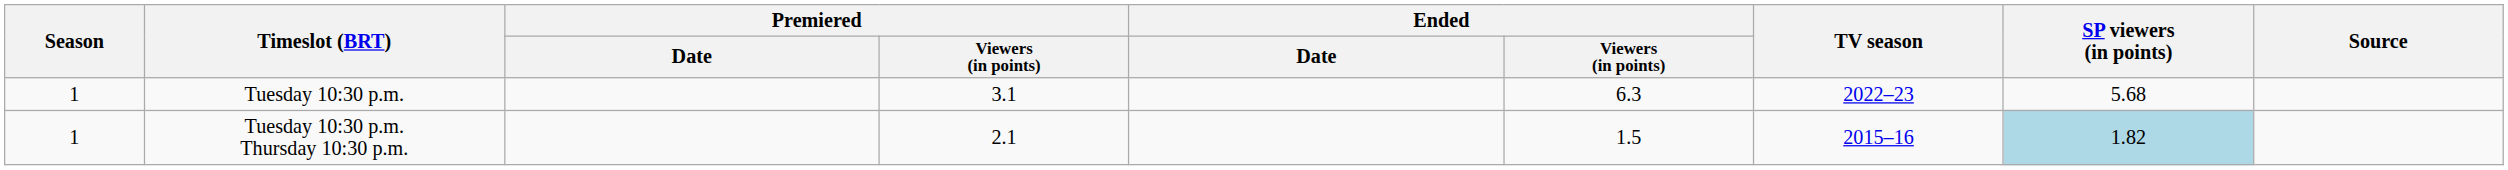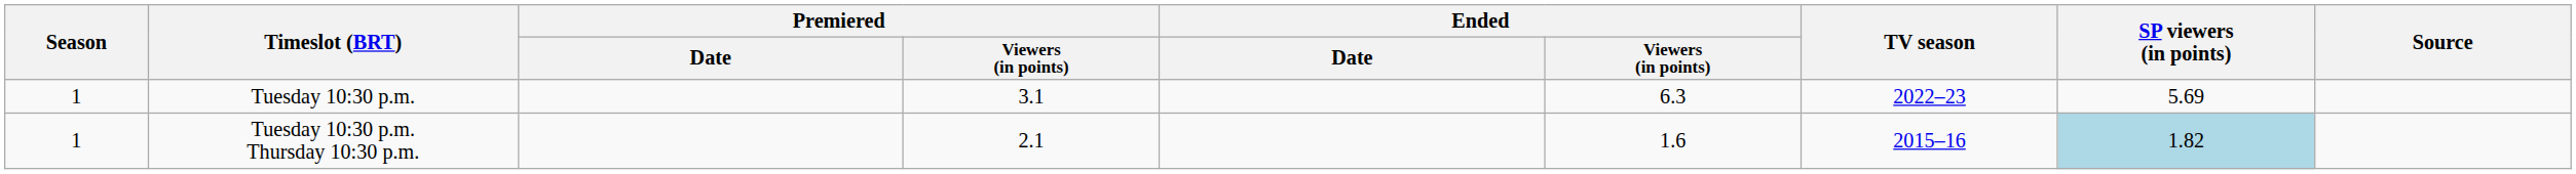 <table class="wikitable" style="text-align:center; width:100%;">
 <tr>
 <th rowspan=2>Season</th>
 <th rowspan=2>Timeslot (<a href='#'>BRT</a>)</th>
 <th colspan=2 width="25%">Premiered</th>
 <th colspan=2 width="25%">Ended</th>
 <th rowspan=2 width="10%">TV season</th>
 <th rowspan=2 width="10%"><a href='#'>SP</a> viewers<br>(in points)</th>
 <th rowspan=2 width="10%">Source</th>
 </tr>
 <tr>
 <th>Date</th>
 <th span style="width:10%; font-size:smaller; font-weight:bold; line-height:100%;">Viewers<br>(in points)</th>
 <th>Date</th>
 <th span style="width:10%; font-size:smaller; font-weight:bold; line-height:100%;">Viewers<br>(in points)</th>
 </tr>
 <tr>
 <td>1</td>
 <td>Tuesday 10:30 p.m.</td>
 <td></td>
 <td>3.1</td>
 <td></td>
 <td>6.3</td>
 <td><a href='#'>2022–23</a></td>
-<td>5.68</td>
+<td>5.69</td>
 <td><br></td>
 </tr>
 <tr>
 <td>1</td>
 <td>Tuesday 10:30 p.m.<br>Thursday 10:30 p.m.</td>
 <td></td>
 <td>2.1</td>
 <td></td>
-<td>1.5</td>
+<td>1.6</td>
 <td><a href='#'>2015–16</a></td>
 <td style="background: lightblue;">1.82</td>
 <td><br></td>
 </tr>
 </table>
